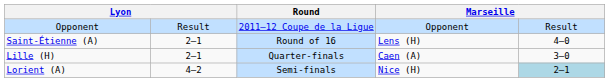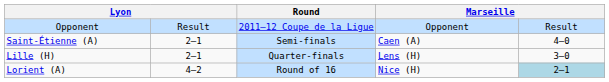 <table class="wikitable" style="text-align:center; white-space:nowrap;">
 <tr>
 <th colspan="2"><a href='#'>Lyon</a></th>
 <th>Round</th>
 <th colspan="2"><a href='#'>Marseille</a></th>
 </tr>
 <tr style="background:#C1E0FF;">
 <td style="width:25%;">Opponent</td>
 <td style="width:15%;">Result</td>
 <td><a href='#'>2011–12 Coupe de la Ligue</a></td>
 <td style="width:25%;">Opponent</td>
 <td style="width:15%;">Result</td>
 </tr>
 <tr>
 <td style="text-align:left"><a href='#'>Saint-Étienne</a> (A)</td>
 <td>2–1</td>
-<td style="background:#C1E0FF;">Round of 16</td>
-<td style="text-align:left"><a href='#'>Lens</a> (H)</td>
+<td style="background:#C1E0FF;">Semi-finals</td>
+<td style="text-align:left"><a href='#'>Caen</a> (A)</td>
 <td>4–0</td>
 </tr>
 <tr>
 <td style="text-align:left"><a href='#'>Lille</a> (H)</td>
 <td>2–1</td>
 <td style="background:#C1E0FF;">Quarter-finals</td>
-<td style="text-align:left"><a href='#'>Caen</a> (A)</td>
+<td style="text-align:left"><a href='#'>Lens</a> (H)</td>
 <td>3–0</td>
 </tr>
 <tr>
 <td style="text-align:left"><a href='#'>Lorient</a> (A)</td>
 <td>4–2 </td>
-<td style="background:#C1E0FF;">Semi-finals</td>
+<td style="background:#C1E0FF;">Round of 16</td>
 <td style="text-align:left"><a href='#'>Nice</a> (H)</td>
 <td style="background: lightblue;">2–1</td>
 </tr>
 </table>
